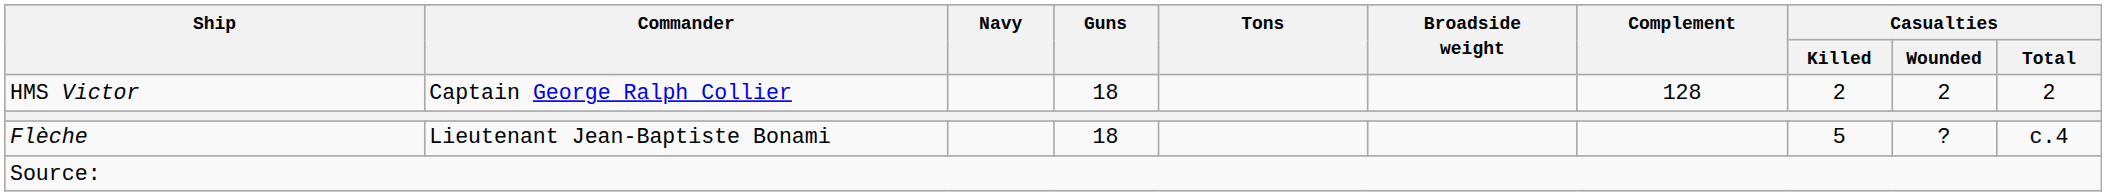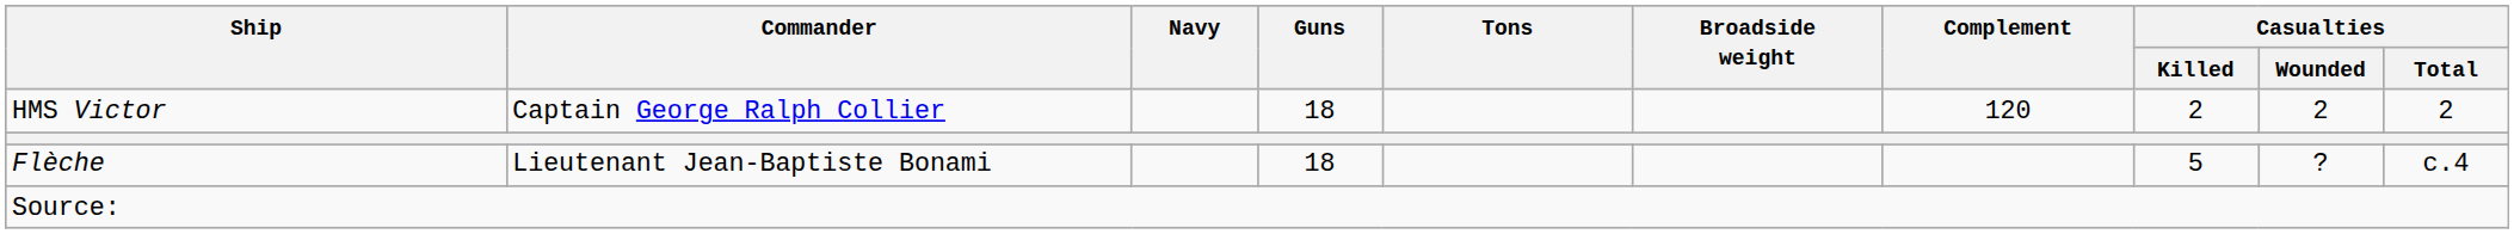 <table class="wikitable" width=100%>
 <tr valign="top">
 <th width=20%; align= center rowspan=2><small> Ship </small></th>
 <th width=25%; align= center rowspan=2><small> Commander </small></th>
 <th width=5%; align= center rowspan=2><small> Navy </small></th>
 <th width=5%; align= center rowspan=2><small> Guns </small></th>
 <th width=10%; align= center rowspan=2><small> Tons </small></th>
 <th width=10%; align= center rowspan=2><small> Broadside<br>weight</small></th>
 <th width=10%; align= center rowspan=2><small> Complement</small></th>
 <th width=15%; align= center colspan=3><small> Casualties</small></th>
 </tr>
 <tr valign="top">
 <th width=5%; align= center><small> Killed </small></th>
 <th width=5%; align= center><small> Wounded </small></th>
 <th width=5%; align= center><small> Total</small></th>
 </tr>
 <tr valign="top">
 <td align= left>HMS <em>Victor</em></td>
 <td align= left>Captain <a href='#'>George Ralph Collier</a></td>
 <td align= center></td>
 <td align= center>18</td>
 <td align= center></td>
 <td align= center><small></small></td>
-<td align= center>128</td>
+<td align= center>120</td>
 <td align= center>2</td>
 <td align= center>2</td>
 <td align= center>2</td>
 </tr>
 <tr valign="top">
 <th colspan="10" bgcolor="white"></th>
 </tr>
 <tr valign="top">
 <td align= left><em>Flèche</em></td>
 <td align= left>Lieutenant Jean-Baptiste Bonami</td>
 <td align= center></td>
 <td align= center>18</td>
 <td align= center></td>
 <td align= center><small></small></td>
 <td align= center></td>
 <td align= center>5</td>
 <td align= center>?</td>
 <td align= center>c.4</td>
 </tr>
 <tr valign="top">
 <td colspan="10" align="left">Source: </td>
 </tr>
 </table>
